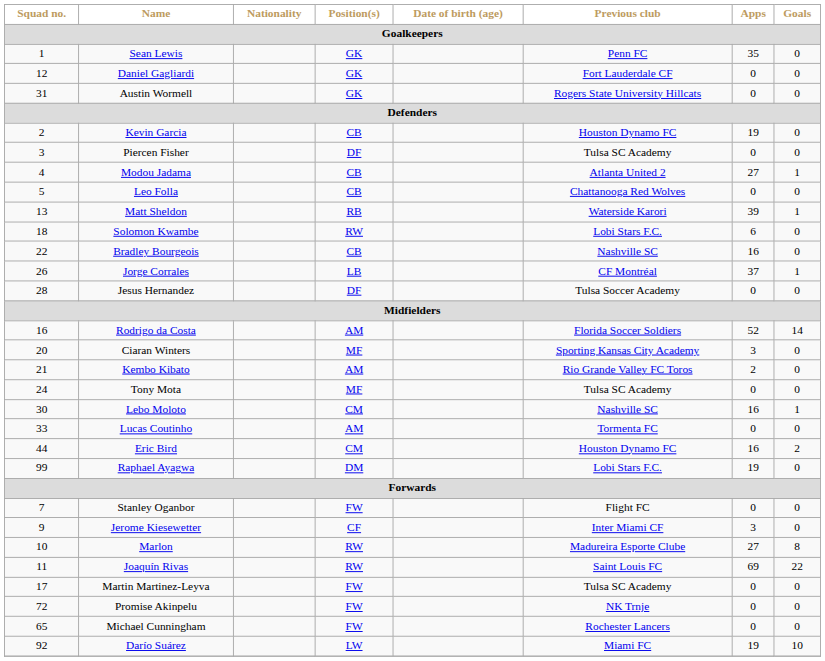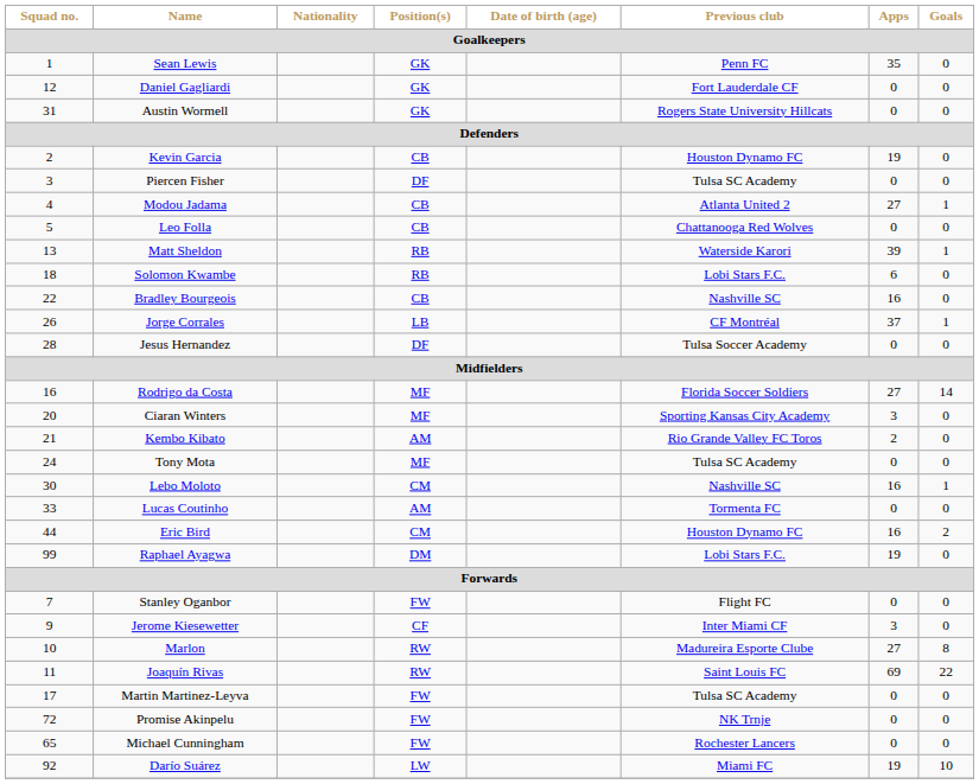 <table class="wikitable" style="text-align:center; font-size:75%; width:68%;">
 <tr>
 <th style="background:#FFFFFF; color:#BD9B60; text-align:center;">Squad no.</th>
 <th style="background:#FFFFFF; color:#BD9B60; text-align:center;">Name</th>
 <th style="background:#FFFFFF; color:#BD9B60; text-align:center;">Nationality</th>
 <th style="background:#FFFFFF; color:#BD9B60; text-align:center;">Position(s)</th>
 <th style="background:#FFFFFF; color:#BD9B60; text-align:center;">Date of birth (age)</th>
 <th style="background:#FFFFFF; color:#BD9B60; text-align:center;">Previous club</th>
 <th style="background:#FFFFFF; color:#BD9B60; text-align:center;">Apps </th>
 <th style="background:#FFFFFF; color:#BD9B60; text-align:center;">Goals </th>
 </tr>
 <tr>
 <th colspan="9" style="background:#dcdcdc; text-align:center;">Goalkeepers</th>
 </tr>
 <tr>
 <td>1</td>
 <td><a href='#'>Sean Lewis</a></td>
 <td></td>
 <td><a href='#'>GK</a></td>
 <td></td>
 <td> <a href='#'>Penn FC</a></td>
 <td>35</td>
 <td>0</td>
 </tr>
 <tr>
 <td>12</td>
 <td><a href='#'>Daniel Gagliardi</a></td>
 <td></td>
 <td><a href='#'>GK</a></td>
 <td></td>
 <td> <a href='#'>Fort Lauderdale CF</a></td>
 <td>0</td>
 <td>0</td>
 </tr>
 <tr>
 <td>31</td>
 <td>Austin Wormell</td>
 <td></td>
 <td><a href='#'>GK</a></td>
 <td></td>
 <td> <a href='#'>Rogers State University Hillcats</a></td>
 <td>0</td>
 <td>0</td>
 </tr>
 <tr>
 <th colspan="9" style="background:#dcdcdc; text-align:center;">Defenders</th>
 </tr>
 <tr>
 <td>2</td>
 <td><a href='#'>Kevin Garcia</a></td>
 <td></td>
 <td><a href='#'>CB</a></td>
 <td></td>
 <td> <a href='#'>Houston Dynamo FC</a></td>
 <td>19</td>
 <td>0</td>
 </tr>
 <tr>
 <td>3</td>
 <td>Piercen Fisher </td>
 <td></td>
 <td><a href='#'>DF</a></td>
 <td></td>
 <td> Tulsa SC Academy</td>
 <td>0</td>
 <td>0</td>
 </tr>
 <tr>
 <td>4</td>
 <td><a href='#'>Modou Jadama</a></td>
 <td></td>
 <td><a href='#'>CB</a></td>
 <td></td>
 <td> <a href='#'>Atlanta United 2</a></td>
 <td>27</td>
 <td>1</td>
 </tr>
 <tr>
 <td>5</td>
 <td><a href='#'>Leo Folla</a></td>
 <td></td>
 <td><a href='#'>CB</a></td>
 <td></td>
 <td> <a href='#'>Chattanooga Red Wolves</a></td>
 <td>0</td>
 <td>0</td>
 </tr>
 <tr>
 <td>13</td>
 <td><a href='#'>Matt Sheldon</a></td>
 <td></td>
 <td><a href='#'>RB</a></td>
 <td></td>
 <td> <a href='#'>Waterside Karori</a></td>
 <td>39</td>
 <td>1</td>
 </tr>
 <tr>
 <td>18</td>
 <td><a href='#'>Solomon Kwambe</a></td>
 <td></td>
-<td><a href='#'>RW</a></td>
+<td><a href='#'>RB</a></td>
 <td></td>
 <td> <a href='#'>Lobi Stars F.C.</a></td>
 <td>6</td>
 <td>0</td>
 </tr>
 <tr>
 <td>22</td>
 <td><a href='#'>Bradley Bourgeois</a></td>
 <td></td>
 <td><a href='#'>CB</a></td>
 <td></td>
 <td> <a href='#'>Nashville SC</a></td>
 <td>16</td>
 <td>0</td>
 </tr>
 <tr>
 <td>26</td>
 <td><a href='#'>Jorge Corrales</a></td>
 <td></td>
 <td><a href='#'>LB</a></td>
 <td></td>
 <td> <a href='#'>CF Montréal</a></td>
 <td>37</td>
 <td>1</td>
 </tr>
 <tr>
 <td>28</td>
 <td>Jesus Hernandez </td>
 <td></td>
 <td><a href='#'>DF</a></td>
 <td></td>
 <td> Tulsa Soccer Academy</td>
 <td>0</td>
 <td>0</td>
 </tr>
 <tr>
 <th colspan="9" style="background:#dcdcdc; text-align:center;">Midfielders</th>
 </tr>
 <tr>
 <td>16</td>
 <td><a href='#'>Rodrigo da Costa</a></td>
 <td></td>
-<td><a href='#'>AM</a></td>
+<td><a href='#'>MF</a></td>
 <td></td>
 <td> <a href='#'>Florida Soccer Soldiers</a></td>
-<td>52</td>
+<td>27</td>
 <td>14</td>
 </tr>
 <tr>
 <td>20</td>
 <td>Ciaran Winters</td>
 <td></td>
 <td><a href='#'>MF</a></td>
 <td></td>
 <td> <a href='#'>Sporting Kansas City Academy</a></td>
 <td>3</td>
 <td>0</td>
 </tr>
 <tr>
 <td>21</td>
 <td><a href='#'>Kembo Kibato</a></td>
 <td></td>
 <td><a href='#'>AM</a></td>
 <td></td>
 <td> <a href='#'>Rio Grande Valley FC Toros</a></td>
 <td>2</td>
 <td>0</td>
 </tr>
 <tr>
 <td>24</td>
 <td>Tony Mota </td>
 <td></td>
 <td><a href='#'>MF</a></td>
 <td></td>
 <td> Tulsa SC Academy</td>
 <td>0</td>
 <td>0</td>
 </tr>
 <tr>
 <td>30</td>
 <td><a href='#'>Lebo Moloto</a></td>
 <td></td>
 <td><a href='#'>CM</a></td>
 <td></td>
 <td> <a href='#'>Nashville SC</a></td>
 <td>16</td>
 <td>1</td>
 </tr>
 <tr>
 <td>33</td>
 <td><a href='#'>Lucas Coutinho</a></td>
 <td></td>
 <td><a href='#'>AM</a></td>
 <td></td>
 <td> <a href='#'>Tormenta FC</a></td>
 <td>0</td>
 <td>0</td>
 </tr>
 <tr>
 <td>44</td>
 <td><a href='#'>Eric Bird</a></td>
 <td></td>
 <td><a href='#'>CM</a></td>
 <td></td>
 <td> <a href='#'>Houston Dynamo FC</a></td>
 <td>16</td>
 <td>2</td>
 </tr>
 <tr>
 <td>99</td>
 <td><a href='#'>Raphael Ayagwa</a></td>
 <td></td>
 <td><a href='#'>DM</a></td>
 <td></td>
 <td> <a href='#'>Lobi Stars F.C.</a></td>
 <td>19</td>
 <td>0</td>
 </tr>
 <tr>
 <th colspan="9" style="background:#dcdcdc; text-align:center;">Forwards</th>
 </tr>
 <tr>
 <td>7</td>
 <td>Stanley Oganbor</td>
 <td></td>
 <td><a href='#'>FW</a></td>
 <td></td>
 <td> Flight FC</td>
 <td>0</td>
 <td>0</td>
 </tr>
 <tr>
 <td>9</td>
 <td><a href='#'>Jerome Kiesewetter</a></td>
 <td></td>
 <td><a href='#'>CF</a></td>
 <td></td>
 <td> <a href='#'>Inter Miami CF</a></td>
 <td>3</td>
 <td>0</td>
 </tr>
 <tr>
 <td>10</td>
 <td><a href='#'>Marlon</a></td>
 <td></td>
 <td><a href='#'>RW</a></td>
 <td></td>
 <td> <a href='#'>Madureira Esporte Clube</a></td>
 <td>27</td>
 <td>8</td>
 </tr>
 <tr>
 <td>11</td>
 <td><a href='#'>Joaquín Rivas</a></td>
 <td></td>
 <td><a href='#'>RW</a></td>
 <td></td>
 <td> <a href='#'>Saint Louis FC</a></td>
 <td>69</td>
 <td>22 </td>
 </tr>
 <tr>
 <td>17</td>
 <td>Martin Martinez-Leyva </td>
 <td></td>
 <td><a href='#'>FW</a></td>
 <td></td>
 <td> Tulsa SC Academy</td>
 <td>0</td>
 <td>0</td>
 </tr>
 <tr>
 <td>72</td>
 <td>Promise Akinpelu </td>
 <td></td>
 <td><a href='#'>FW</a></td>
 <td></td>
 <td> <a href='#'>NK Trnje</a></td>
 <td>0</td>
 <td>0</td>
 </tr>
 <tr>
 <td>65</td>
 <td>Michael Cunningham</td>
 <td></td>
 <td><a href='#'>FW</a></td>
 <td></td>
 <td> <a href='#'>Rochester Lancers</a></td>
 <td>0</td>
 <td>0</td>
 </tr>
 <tr>
 <td>92</td>
 <td><a href='#'>Darío Suárez</a></td>
 <td></td>
 <td><a href='#'>LW</a></td>
 <td></td>
 <td> <a href='#'>Miami FC</a></td>
 <td>19</td>
 <td>10</td>
 </tr>
 <tr>
 </tr>
 </table>
